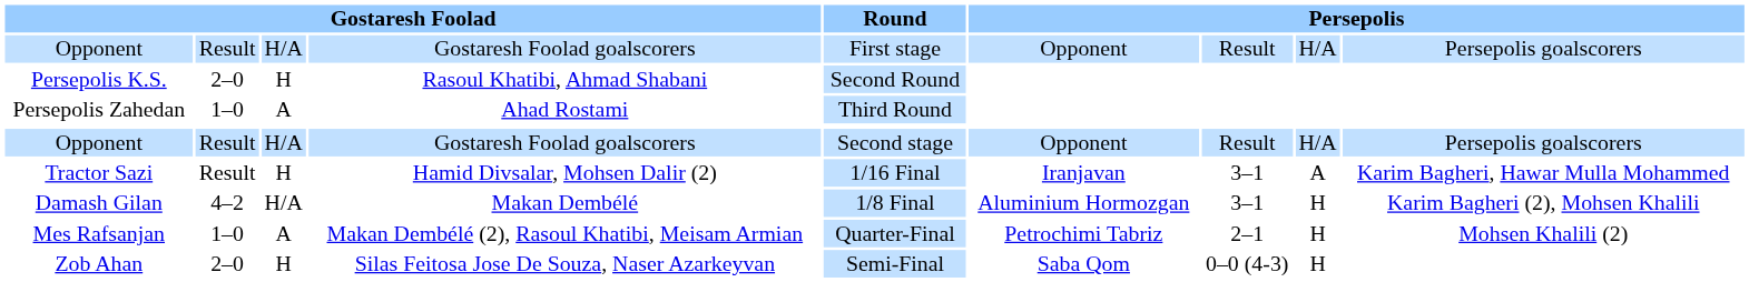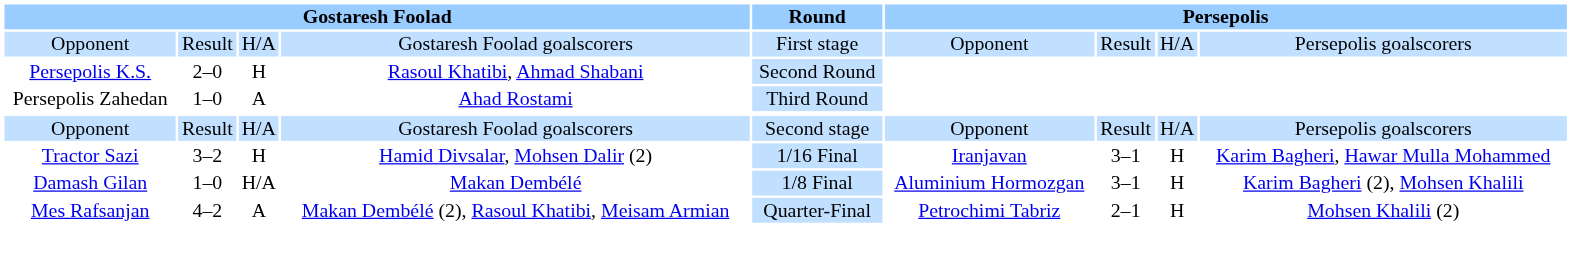 <table style="width:100%; text-align:center;">
 <tr style="vertical-align:top; background:#9cf;">
 <th colspan=4 style="width:1*">Gostaresh Foolad</th>
 <th>Round</th>
 <th colspan=4 style="width:1*">Persepolis</th>
 </tr>
 <tr style="vertical-align:top; background:#c1e0ff;">
 <td>Opponent</td>
 <td>Result</td>
 <td>H/A</td>
 <td>Gostaresh Foolad goalscorers</td>
 <td>First stage</td>
 <td>Opponent</td>
 <td>Result</td>
 <td>H/A</td>
 <td>Persepolis goalscorers</td>
 </tr>
 <tr>
 <td><a href='#'>Persepolis K.S.</a></td>
 <td>2–0</td>
 <td>H</td>
 <td><a href='#'>Rasoul Khatibi</a>, <a href='#'>Ahmad Shabani</a></td>
 <td style="background:#c1e0ff;">Second Round</td>
 <td></td>
 <td></td>
 <td></td>
 <td></td>
 </tr>
 <tr>
 <td>Persepolis Zahedan</td>
 <td>1–0</td>
 <td>A</td>
 <td><a href='#'>Ahad Rostami</a></td>
 <td style="background:#c1e0ff;">Third Round</td>
 <td></td>
 <td></td>
 <td></td>
 <td></td>
 </tr>
 <tr>
 </tr>
 <tr style="vertical-align:top; background:#c1e0ff;">
 <td>Opponent</td>
 <td>Result</td>
 <td>H/A</td>
 <td>Gostaresh Foolad goalscorers</td>
 <td>Second stage</td>
 <td>Opponent</td>
 <td>Result</td>
 <td>H/A</td>
 <td>Persepolis goalscorers</td>
 </tr>
 <tr>
 <td><a href='#'>Tractor Sazi</a></td>
-<td>Result</td>
+<td>3–2</td>
 <td>H</td>
 <td><a href='#'>Hamid Divsalar</a>, <a href='#'>Mohsen Dalir</a> (2)</td>
 <td style="background:#c1e0ff;">1/16 Final</td>
 <td><a href='#'>Iranjavan</a></td>
 <td>3–1</td>
-<td>A</td>
+<td>H</td>
 <td><a href='#'>Karim Bagheri</a>, <a href='#'>Hawar Mulla Mohammed</a></td>
 </tr>
 <tr>
 <td><a href='#'>Damash Gilan</a></td>
-<td>4–2</td>
+<td>1–0</td>
 <td>H/A</td>
 <td><a href='#'>Makan Dembélé</a></td>
 <td style="background:#c1e0ff;">1/8 Final</td>
 <td><a href='#'>Aluminium Hormozgan</a></td>
 <td>3–1</td>
 <td>H</td>
 <td><a href='#'>Karim Bagheri</a> (2), <a href='#'>Mohsen Khalili</a></td>
 </tr>
 <tr>
 <td><a href='#'>Mes Rafsanjan</a></td>
-<td>1–0</td>
+<td>4–2</td>
 <td>A</td>
 <td><a href='#'>Makan Dembélé</a> (2), <a href='#'>Rasoul Khatibi</a>, <a href='#'>Meisam Armian</a></td>
 <td style="background:#c1e0ff;">Quarter-Final</td>
 <td><a href='#'>Petrochimi Tabriz</a></td>
 <td>2–1</td>
 <td>H</td>
 <td><a href='#'>Mohsen Khalili</a> (2)</td>
 </tr>
-<tr>
-<td><a href='#'>Zob Ahan</a></td>
-<td>2–0</td>
-<td>H</td>
-<td><a href='#'>Silas Feitosa Jose De Souza</a>, <a href='#'>Naser Azarkeyvan</a></td>
-<td style="background:#c1e0ff;">Semi-Final</td>
-<td><a href='#'>Saba Qom</a></td>
-<td>0–0 (4-3)</td>
-<td>H</td>
-<td></td>
-</tr>
 </table>
